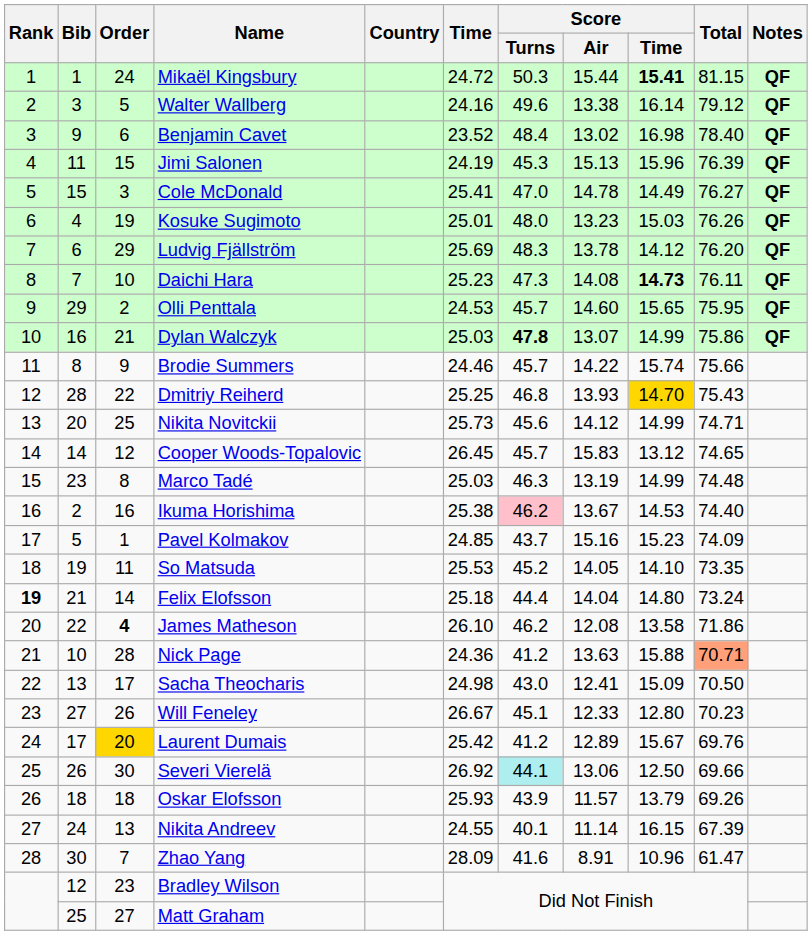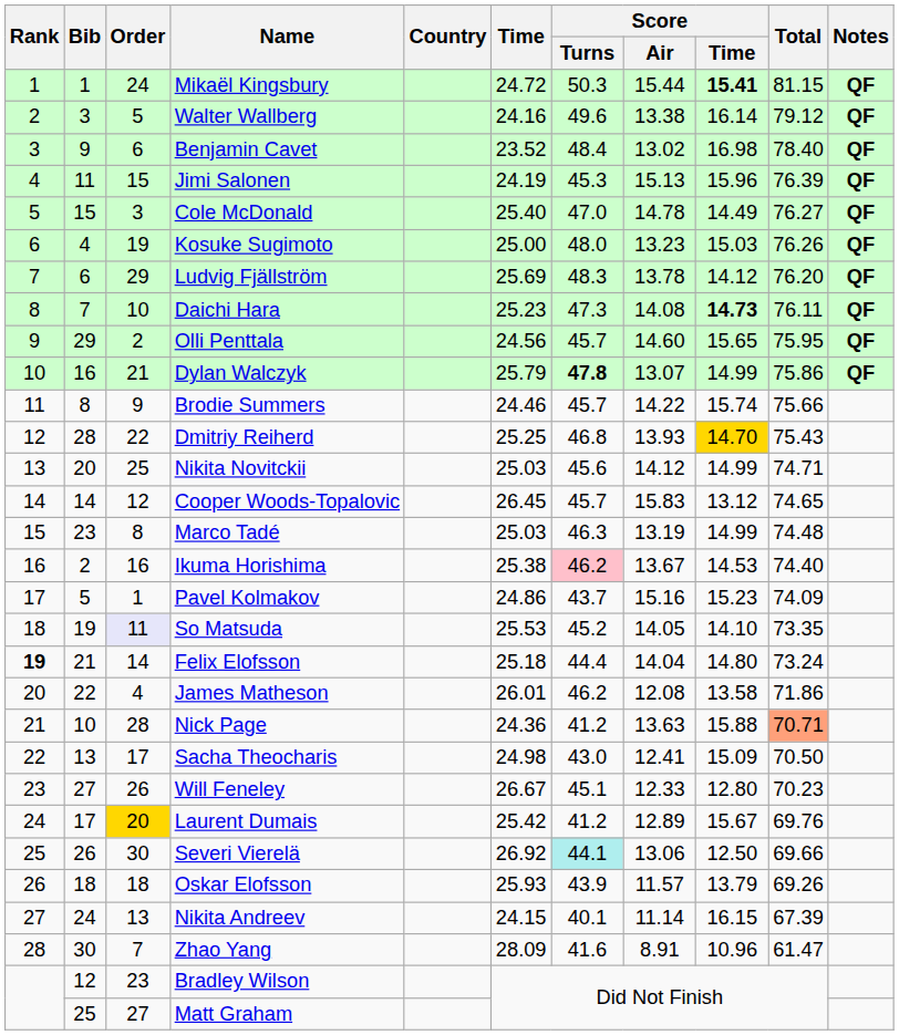 <table class="wikitable sortable" style="text-align:center">
 <tr>
 <th rowspan=2>Rank</th>
 <th rowspan=2>Bib</th>
 <th rowspan=2>Order</th>
 <th rowspan=2>Name</th>
 <th rowspan=2>Country</th>
 <th rowspan=2>Time</th>
 <th colspan=3>Score</th>
 <th rowspan=2>Total</th>
 <th rowspan=2>Notes</th>
 </tr>
 <tr>
 <th width=50>Turns</th>
 <th width=50>Air</th>
 <th width=50>Time</th>
 </tr>
 <tr bgcolor=#ccffcc>
 <td>1</td>
 <td>1</td>
 <td>24</td>
 <td align=left><a href='#'>Mikaël Kingsbury</a></td>
 <td align=left></td>
 <td>24.72</td>
 <td>50.3</td>
 <td>15.44</td>
 <td><strong>15.41</strong></td>
 <td>81.15</td>
 <td><strong>QF</strong></td>
 </tr>
 <tr bgcolor=#ccffcc>
 <td>2</td>
 <td>3</td>
 <td>5</td>
 <td align=left><a href='#'>Walter Wallberg</a></td>
 <td align=left></td>
 <td>24.16</td>
 <td>49.6</td>
 <td>13.38</td>
 <td>16.14</td>
 <td>79.12</td>
 <td><strong>QF</strong></td>
 </tr>
 <tr bgcolor=#ccffcc>
 <td>3</td>
 <td>9</td>
 <td>6</td>
 <td align=left><a href='#'>Benjamin Cavet</a></td>
 <td align=left></td>
 <td>23.52</td>
 <td>48.4</td>
 <td>13.02</td>
 <td>16.98</td>
 <td>78.40</td>
 <td><strong>QF</strong></td>
 </tr>
 <tr bgcolor=#ccffcc>
 <td>4</td>
 <td>11</td>
 <td>15</td>
 <td align=left><a href='#'>Jimi Salonen</a></td>
 <td align=left></td>
 <td>24.19</td>
 <td>45.3</td>
 <td>15.13</td>
 <td>15.96</td>
 <td>76.39</td>
 <td><strong>QF</strong></td>
 </tr>
 <tr bgcolor=#ccffcc>
 <td>5</td>
 <td>15</td>
 <td>3</td>
 <td align=left><a href='#'>Cole McDonald</a></td>
 <td align=left></td>
-<td>25.41</td>
+<td>25.40</td>
 <td>47.0</td>
 <td>14.78</td>
 <td>14.49</td>
 <td>76.27</td>
 <td><strong>QF</strong></td>
 </tr>
 <tr bgcolor=#ccffcc>
 <td>6</td>
 <td>4</td>
 <td>19</td>
 <td align=left><a href='#'>Kosuke Sugimoto</a></td>
 <td align=left></td>
-<td>25.01</td>
+<td>25.00</td>
 <td>48.0</td>
 <td>13.23</td>
 <td>15.03</td>
 <td>76.26</td>
 <td><strong>QF</strong></td>
 </tr>
 <tr bgcolor=#ccffcc>
 <td>7</td>
 <td>6</td>
 <td>29</td>
 <td align=left><a href='#'>Ludvig Fjällström</a></td>
 <td align=left></td>
 <td>25.69</td>
 <td>48.3</td>
 <td>13.78</td>
 <td>14.12</td>
 <td>76.20</td>
 <td><strong>QF</strong></td>
 </tr>
 <tr bgcolor=#ccffcc>
 <td>8</td>
 <td>7</td>
 <td>10</td>
 <td align=left><a href='#'>Daichi Hara</a></td>
 <td align=left></td>
 <td>25.23</td>
 <td>47.3</td>
 <td>14.08</td>
 <td><strong>14.73</strong></td>
 <td>76.11</td>
 <td><strong>QF</strong></td>
 </tr>
 <tr bgcolor=#ccffcc>
 <td>9</td>
 <td>29</td>
 <td>2</td>
 <td align=left><a href='#'>Olli Penttala</a></td>
 <td align=left></td>
-<td>24.53</td>
+<td>24.56</td>
 <td>45.7</td>
 <td>14.60</td>
 <td>15.65</td>
 <td>75.95</td>
 <td><strong>QF</strong></td>
 </tr>
 <tr bgcolor=#ccffcc>
 <td>10</td>
 <td>16</td>
 <td>21</td>
 <td align=left><a href='#'>Dylan Walczyk</a></td>
 <td align=left></td>
-<td>25.03</td>
+<td>25.79</td>
 <td><strong>47.8</strong></td>
 <td>13.07</td>
 <td>14.99</td>
 <td>75.86</td>
 <td><strong>QF</strong></td>
 </tr>
 <tr>
 <td>11</td>
 <td>8</td>
 <td>9</td>
 <td align=left><a href='#'>Brodie Summers</a></td>
 <td align=left></td>
 <td>24.46</td>
 <td>45.7</td>
 <td>14.22</td>
 <td>15.74</td>
 <td>75.66</td>
 <td></td>
 </tr>
 <tr>
 <td>12</td>
 <td>28</td>
 <td>22</td>
 <td align=left><a href='#'>Dmitriy Reiherd</a></td>
 <td align=left></td>
 <td>25.25</td>
 <td>46.8</td>
 <td>13.93</td>
 <td style="background: gold;">14.70</td>
 <td>75.43</td>
 <td></td>
 </tr>
 <tr>
 <td>13</td>
 <td>20</td>
 <td>25</td>
 <td align=left><a href='#'>Nikita Novitckii</a></td>
 <td align=left></td>
-<td>25.73</td>
+<td>25.03</td>
 <td>45.6</td>
 <td>14.12</td>
 <td>14.99</td>
 <td>74.71</td>
 <td></td>
 </tr>
 <tr>
 <td>14</td>
 <td>14</td>
 <td>12</td>
 <td align=left><a href='#'>Cooper Woods-Topalovic</a></td>
 <td align=left></td>
 <td>26.45</td>
 <td>45.7</td>
 <td>15.83</td>
 <td>13.12</td>
 <td>74.65</td>
 <td></td>
 </tr>
 <tr>
 <td>15</td>
 <td>23</td>
 <td>8</td>
 <td align=left><a href='#'>Marco Tadé</a></td>
 <td align=left></td>
 <td>25.03</td>
 <td>46.3</td>
 <td>13.19</td>
 <td>14.99</td>
 <td>74.48</td>
 <td></td>
 </tr>
 <tr>
 <td>16</td>
 <td>2</td>
 <td>16</td>
 <td align=left><a href='#'>Ikuma Horishima</a></td>
 <td align=left></td>
 <td>25.38</td>
 <td style="background: pink;">46.2</td>
 <td>13.67</td>
 <td>14.53</td>
 <td>74.40</td>
 <td></td>
 </tr>
 <tr>
 <td>17</td>
 <td>5</td>
 <td>1</td>
 <td align=left><a href='#'>Pavel Kolmakov</a></td>
 <td align=left></td>
-<td>24.85</td>
+<td>24.86</td>
 <td>43.7</td>
 <td>15.16</td>
 <td>15.23</td>
 <td>74.09</td>
 <td></td>
 </tr>
 <tr>
 <td>18</td>
 <td>19</td>
-<td>11</td>
+<td style="background: lavender;">11</td>
 <td align=left><a href='#'>So Matsuda</a></td>
 <td align=left></td>
 <td>25.53</td>
 <td>45.2</td>
 <td>14.05</td>
 <td>14.10</td>
 <td>73.35</td>
 <td></td>
 </tr>
 <tr>
 <td><strong>19</strong></td>
 <td>21</td>
 <td>14</td>
 <td align=left><a href='#'>Felix Elofsson</a></td>
 <td align=left></td>
 <td>25.18</td>
 <td>44.4</td>
 <td>14.04</td>
 <td>14.80</td>
 <td>73.24</td>
 <td></td>
 </tr>
 <tr>
 <td>20</td>
 <td>22</td>
-<td><strong>4</strong></td>
+<td>4</td>
 <td align=left><a href='#'>James Matheson</a></td>
 <td align=left></td>
-<td>26.10</td>
+<td>26.01</td>
 <td>46.2</td>
 <td>12.08</td>
 <td>13.58</td>
 <td>71.86</td>
 <td></td>
 </tr>
 <tr>
 <td>21</td>
 <td>10</td>
 <td>28</td>
 <td align=left><a href='#'>Nick Page</a></td>
 <td align=left></td>
 <td>24.36</td>
 <td>41.2</td>
 <td>13.63</td>
 <td>15.88</td>
 <td style="background: lightsalmon;">70.71</td>
 <td></td>
 </tr>
 <tr>
 <td>22</td>
 <td>13</td>
 <td>17</td>
 <td align=left><a href='#'>Sacha Theocharis</a></td>
 <td align=left></td>
 <td>24.98</td>
 <td>43.0</td>
 <td>12.41</td>
 <td>15.09</td>
 <td>70.50</td>
 <td></td>
 </tr>
 <tr>
 <td>23</td>
 <td>27</td>
 <td>26</td>
 <td align=left><a href='#'>Will Feneley</a></td>
 <td align=left></td>
 <td>26.67</td>
 <td>45.1</td>
 <td>12.33</td>
 <td>12.80</td>
 <td>70.23</td>
 <td></td>
 </tr>
 <tr>
 <td>24</td>
 <td>17</td>
 <td style="background: gold;">20</td>
 <td align=left><a href='#'>Laurent Dumais</a></td>
 <td align=left></td>
 <td>25.42</td>
 <td>41.2</td>
 <td>12.89</td>
 <td>15.67</td>
 <td>69.76</td>
 <td></td>
 </tr>
 <tr>
 <td>25</td>
 <td>26</td>
 <td>30</td>
 <td align=left><a href='#'>Severi Vierelä</a></td>
 <td align=left></td>
 <td>26.92</td>
 <td style="background: paleturquoise;">44.1</td>
 <td>13.06</td>
 <td>12.50</td>
 <td>69.66</td>
 <td></td>
 </tr>
 <tr>
 <td>26</td>
 <td>18</td>
 <td>18</td>
 <td align=left><a href='#'>Oskar Elofsson</a></td>
 <td align=left></td>
 <td>25.93</td>
 <td>43.9</td>
 <td>11.57</td>
 <td>13.79</td>
 <td>69.26</td>
 <td></td>
 </tr>
 <tr>
 <td>27</td>
 <td>24</td>
 <td>13</td>
 <td align=left><a href='#'>Nikita Andreev</a></td>
 <td align=left></td>
-<td>24.55</td>
+<td>24.15</td>
 <td>40.1</td>
 <td>11.14</td>
 <td>16.15</td>
 <td>67.39</td>
 <td></td>
 </tr>
 <tr>
 <td>28</td>
 <td>30</td>
 <td>7</td>
 <td align=left><a href='#'>Zhao Yang</a></td>
 <td align=left></td>
 <td>28.09</td>
 <td>41.6</td>
 <td>8.91</td>
 <td>10.96</td>
 <td>61.47</td>
 <td></td>
 </tr>
 <tr>
 <td rowspan=2></td>
 <td>12</td>
 <td>23</td>
 <td align=left><a href='#'>Bradley Wilson</a></td>
 <td align=left></td>
 <td colspan=5 rowspan=2>Did Not Finish</td>
 <td></td>
 </tr>
 <tr>
 <td>25</td>
 <td>27</td>
 <td align=left><a href='#'>Matt Graham</a></td>
 <td align=left></td>
 <td></td>
 </tr>
 </table>
